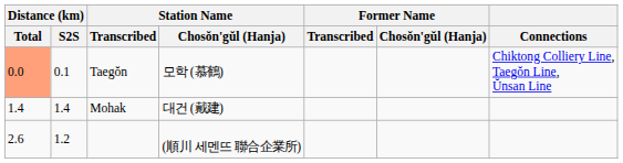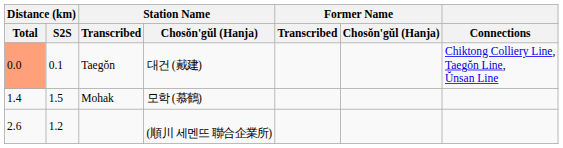 <table class="wikitable" style="font-size:90%;">
 <tr>
 <th colspan="2">Distance (km)</th>
 <th colspan="2">Station Name</th>
 <th colspan="2">Former Name</th>
 <th></th>
 </tr>
 <tr>
 <th>Total</th>
 <th>S2S</th>
 <th>Transcribed</th>
 <th>Chosŏn'gŭl (Hanja)</th>
 <th>Transcribed</th>
 <th>Chosŏn'gŭl (Hanja)</th>
 <th>Connections</th>
 </tr>
 <tr>
 <td style="background: lightsalmon;">0.0</td>
 <td>0.1</td>
 <td>Taegŏn</td>
-<td>모학 (慕鶴)</td>
+<td>대건 (戴建)</td>
 <td></td>
 <td></td>
 <td><a href='#'>Chiktong Colliery Line</a>,<br><a href='#'>Taegŏn Line</a>,<br><a href='#'>Ŭnsan Line</a></td>
 </tr>
 <tr>
 <td>1.4</td>
-<td>1.4</td>
+<td>1.5</td>
 <td>Mohak</td>
-<td>대건 (戴建)</td>
+<td>모학 (慕鶴)</td>
 <td></td>
 <td></td>
 <td></td>
 </tr>
 <tr>
 <td>2.6</td>
 <td>1.2</td>
 <td></td>
 <td><br>(順川 세멘뜨 聯合企業所)</td>
 <td></td>
 <td></td>
 <td></td>
 </tr>
 </table>
